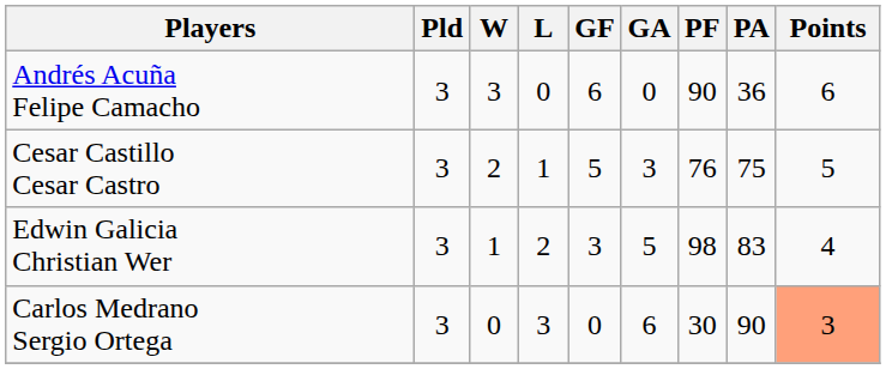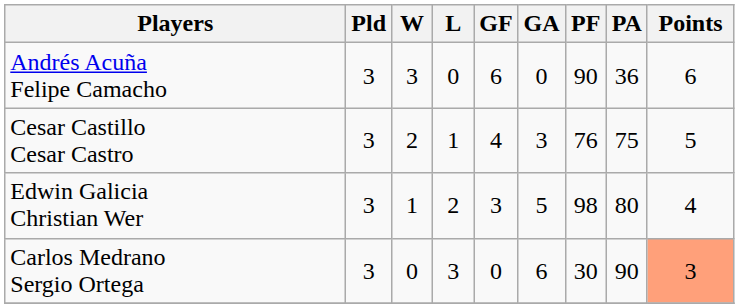 <table class=wikitable style="text-align:center">
 <tr>
 <th width=220>Players</th>
 <th width=20>Pld</th>
 <th width=20>W</th>
 <th width=20>L</th>
 <th width=20>GF</th>
 <th width=20>GA</th>
 <th width=20>PF</th>
 <th width=20>PA</th>
 <th width=50>Points</th>
 </tr>
 <tr>
 <td align=left> <a href='#'>Andrés Acuña</a><br> Felipe Camacho</td>
 <td>3</td>
 <td>3</td>
 <td>0</td>
 <td>6</td>
 <td>0</td>
 <td>90</td>
 <td>36</td>
 <td>6</td>
 </tr>
 <tr>
 <td align=left> Cesar Castillo<br> Cesar Castro</td>
 <td>3</td>
 <td>2</td>
 <td>1</td>
-<td>5</td>
+<td>4</td>
 <td>3</td>
 <td>76</td>
 <td>75</td>
 <td>5</td>
 </tr>
 <tr>
 <td align=left> Edwin Galicia<br> Christian Wer</td>
 <td>3</td>
 <td>1</td>
 <td>2</td>
 <td>3</td>
 <td>5</td>
 <td>98</td>
-<td>83</td>
+<td>80</td>
 <td>4</td>
 </tr>
 <tr>
 <td align=left> Carlos Medrano<br> Sergio Ortega</td>
 <td>3</td>
 <td>0</td>
 <td>3</td>
 <td>0</td>
 <td>6</td>
 <td>30</td>
 <td>90</td>
 <td style="background: lightsalmon;">3</td>
 </tr>
 <tr>
 </tr>
 </table>
